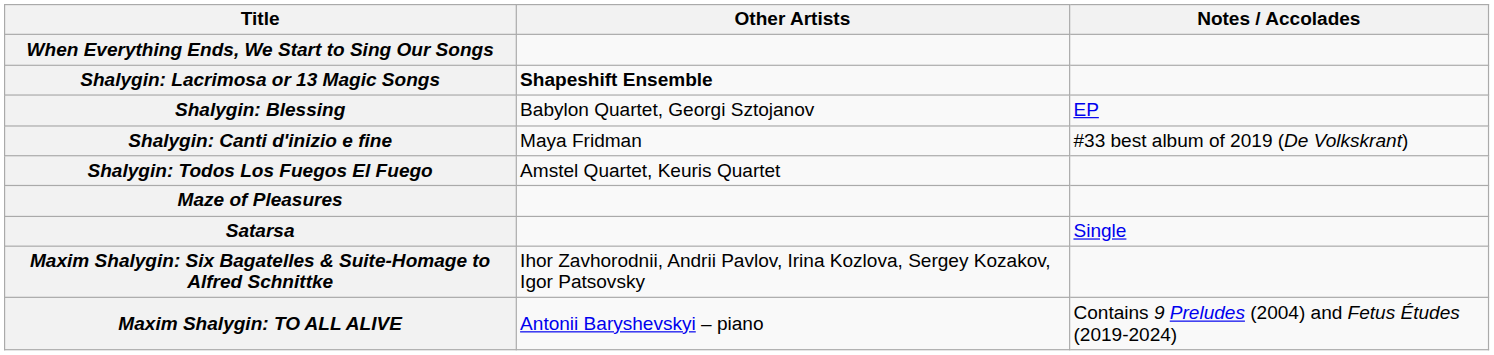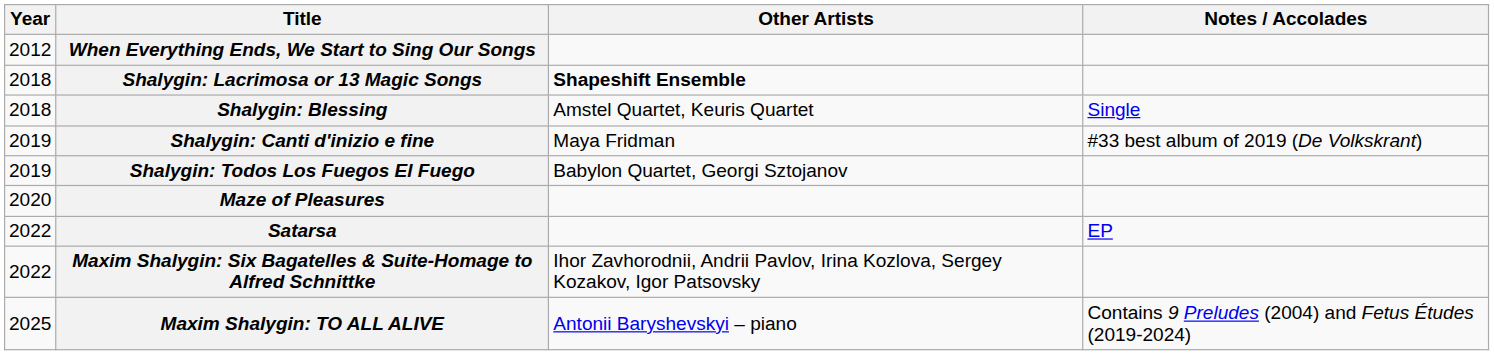 <table class="wikitable sortable">
 <tr>
+<th>Year</th>
 <th>Title</th>
 <th>Other Artists</th>
 <th>Notes / Accolades</th>
 </tr>
 <tr>
+<td>2012</td>
 <th><em>When Everything Ends, We Start to Sing Our Songs</em></th>
 <td></td>
 <td></td>
 </tr>
 <tr>
+<td>2018</td>
 <th><em>Shalygin: Lacrimosa or 13 Magic Songs</em></th>
 <td><strong>Shapeshift Ensemble</strong></td>
 <td></td>
 </tr>
 <tr>
+<td>2018</td>
 <th><em>Shalygin: Blessing</em></th>
-<td>Babylon Quartet, Georgi Sztojanov</td>
-<td><a href='#'>EP</a></td>
+<td>Amstel Quartet, Keuris Quartet</td>
+<td><a href='#'>Single</a></td>
 </tr>
 <tr>
+<td>2019</td>
 <th><em>Shalygin: Canti d'inizio e fine</em></th>
 <td>Maya Fridman</td>
 <td>#33 best album of 2019 (<em>De Volkskrant</em>)</td>
 </tr>
 <tr>
+<td>2019</td>
 <th><em>Shalygin: Todos Los Fuegos El Fuego</em></th>
-<td>Amstel Quartet, Keuris Quartet</td>
+<td>Babylon Quartet, Georgi Sztojanov</td>
 <td></td>
 </tr>
 <tr>
+<td>2020</td>
 <th><em>Maze of Pleasures</em></th>
 <td></td>
 <td></td>
 </tr>
 <tr>
+<td>2022</td>
 <th><em>Satarsa</em></th>
 <td></td>
-<td><a href='#'>Single</a></td>
+<td><a href='#'>EP</a></td>
 </tr>
 <tr>
+<td>2022</td>
 <th><em>Maxim Shalygin: Six Bagatelles & Suite-Homage to Alfred Schnittke</em></th>
 <td>Ihor Zavhorodnii, Andrii Pavlov, Irina Kozlova, Sergey Kozakov, Igor Patsovsky</td>
 <td></td>
 </tr>
 <tr>
+<td>2025</td>
 <th><em>Maxim Shalygin: TO ALL ALIVE</em></th>
 <td><a href='#'>Antonii Baryshevskyi</a> – piano</td>
 <td>Contains <em>9 <a href='#'>Preludes</a></em> (2004) and <em>Fetus Études</em> (2019-2024)</td>
 </tr>
 </table>
